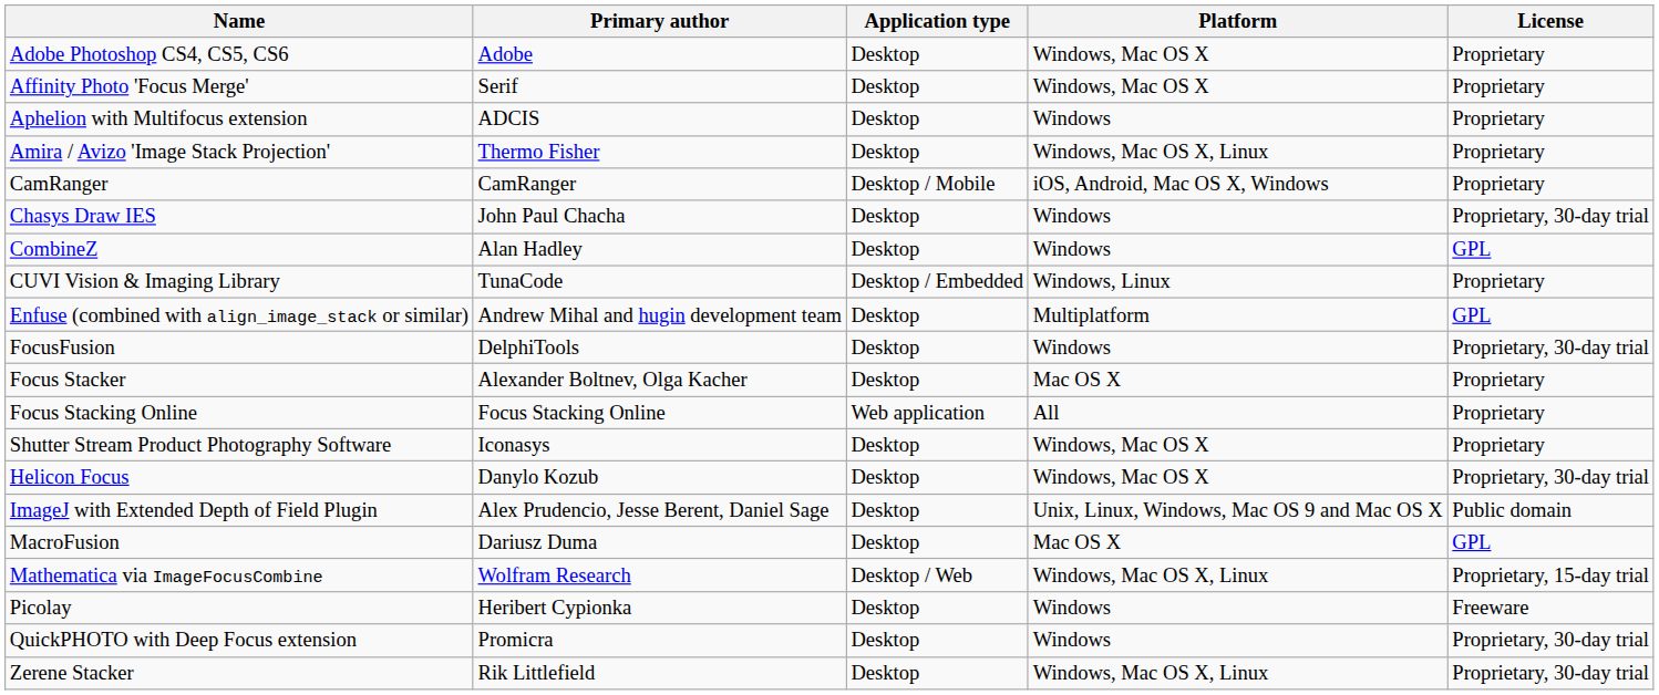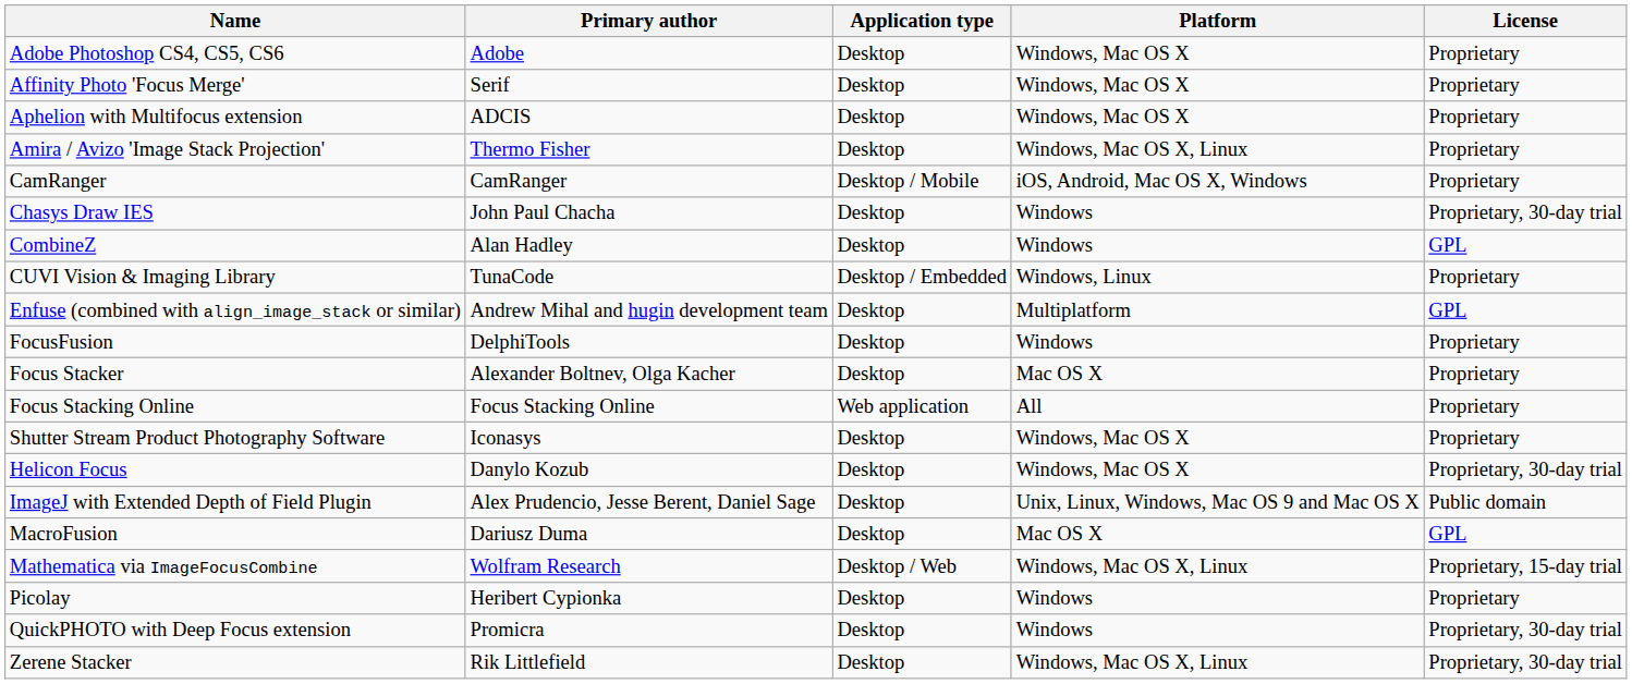 <table class="wikitable sortable">
 <tr>
 <th>Name</th>
 <th>Primary author</th>
 <th>Application type</th>
 <th>Platform</th>
 <th>License</th>
 </tr>
 <tr>
 <td><a href='#'>Adobe Photoshop</a> CS4, CS5, CS6</td>
 <td><a href='#'>Adobe</a></td>
 <td>Desktop</td>
 <td>Windows, Mac OS X</td>
 <td>Proprietary</td>
 </tr>
 <tr>
 <td><a href='#'>Affinity Photo</a> 'Focus Merge'</td>
 <td>Serif</td>
 <td>Desktop</td>
 <td>Windows, Mac OS X</td>
 <td>Proprietary</td>
 </tr>
 <tr>
 <td><a href='#'>Aphelion</a> with Multifocus extension</td>
 <td>ADCIS</td>
 <td>Desktop</td>
-<td>Windows</td>
+<td>Windows, Mac OS X</td>
 <td>Proprietary</td>
 </tr>
 <tr>
 <td><a href='#'>Amira</a> / <a href='#'>Avizo</a> 'Image Stack Projection'</td>
 <td><a href='#'>Thermo Fisher</a></td>
 <td>Desktop</td>
 <td>Windows, Mac OS X, Linux</td>
 <td>Proprietary</td>
 </tr>
 <tr>
 <td>CamRanger</td>
 <td>CamRanger</td>
 <td>Desktop / Mobile</td>
 <td>iOS, Android, Mac OS X, Windows</td>
 <td>Proprietary</td>
 </tr>
 <tr>
 <td><a href='#'>Chasys Draw IES</a></td>
 <td>John Paul Chacha</td>
 <td>Desktop</td>
 <td>Windows</td>
 <td>Proprietary, 30-day trial</td>
 </tr>
 <tr>
 <td><a href='#'>CombineZ</a></td>
 <td>Alan Hadley</td>
 <td>Desktop</td>
 <td>Windows</td>
 <td><a href='#'>GPL</a></td>
 </tr>
 <tr>
 <td>CUVI Vision & Imaging Library</td>
 <td>TunaCode</td>
 <td>Desktop / Embedded</td>
 <td>Windows, Linux</td>
 <td>Proprietary</td>
 </tr>
 <tr>
 <td><a href='#'>Enfuse</a> (combined with <code>align_image_stack</code> or similar)</td>
 <td>Andrew Mihal and <a href='#'>hugin</a> development team</td>
 <td>Desktop</td>
 <td>Multiplatform</td>
 <td><a href='#'>GPL</a></td>
 </tr>
 <tr>
 <td>FocusFusion</td>
 <td>DelphiTools</td>
 <td>Desktop</td>
 <td>Windows</td>
-<td>Proprietary, 30-day trial</td>
+<td>Proprietary</td>
 </tr>
 <tr>
 <td>Focus Stacker</td>
 <td>Alexander Boltnev, Olga Kacher</td>
 <td>Desktop</td>
 <td>Mac OS X</td>
 <td>Proprietary</td>
 </tr>
 <tr>
 <td>Focus Stacking Online</td>
 <td>Focus Stacking Online</td>
 <td>Web application</td>
 <td>All</td>
 <td>Proprietary</td>
 </tr>
 <tr>
 <td>Shutter Stream Product Photography Software</td>
 <td>Iconasys</td>
 <td>Desktop</td>
 <td>Windows, Mac OS X</td>
 <td>Proprietary</td>
 </tr>
 <tr>
 <td><a href='#'>Helicon Focus</a></td>
 <td>Danylo Kozub</td>
 <td>Desktop</td>
 <td>Windows, Mac OS X</td>
 <td>Proprietary, 30-day trial</td>
 </tr>
 <tr>
 <td><a href='#'>ImageJ</a> with Extended Depth of Field Plugin</td>
 <td>Alex Prudencio, Jesse Berent, Daniel Sage</td>
 <td>Desktop</td>
 <td>Unix, Linux, Windows, Mac OS 9 and Mac OS X</td>
 <td>Public domain</td>
 </tr>
 <tr>
 <td>MacroFusion</td>
 <td>Dariusz Duma</td>
 <td>Desktop</td>
 <td>Mac OS X</td>
 <td><a href='#'>GPL</a></td>
 </tr>
 <tr>
 <td><a href='#'>Mathematica</a> via <code>ImageFocusCombine</code></td>
 <td><a href='#'>Wolfram Research</a></td>
 <td>Desktop / Web</td>
 <td>Windows, Mac OS X, Linux</td>
 <td>Proprietary, 15-day trial</td>
 </tr>
 <tr>
 <td>Picolay</td>
 <td>Heribert Cypionka</td>
 <td>Desktop</td>
 <td>Windows</td>
-<td>Freeware</td>
+<td>Proprietary</td>
 </tr>
 <tr>
 <td>QuickPHOTO with Deep Focus extension</td>
 <td>Promicra</td>
 <td>Desktop</td>
 <td>Windows</td>
 <td>Proprietary, 30-day trial</td>
 </tr>
 <tr>
 <td>Zerene Stacker</td>
 <td>Rik Littlefield</td>
 <td>Desktop</td>
 <td>Windows, Mac OS X, Linux</td>
 <td>Proprietary, 30-day trial</td>
 </tr>
 </table>
